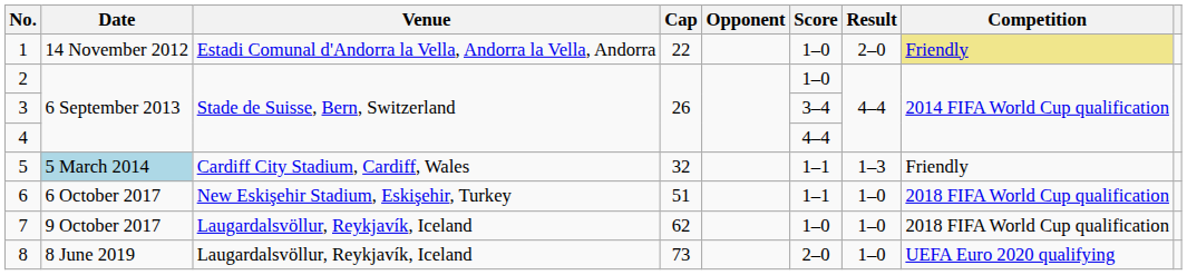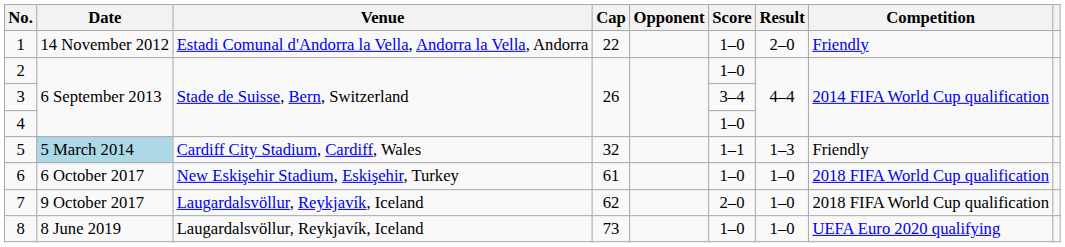 <table class="wikitable sortable">
 <tr>
 <th scope="col">No.</th>
 <th scope="col" data-sort-type="date">Date</th>
 <th scope="col">Venue</th>
 <th scope="col">Cap</th>
 <th scope="col">Opponent</th>
 <th scope="col">Score</th>
 <th scope="col">Result</th>
 <th scope="col">Competition</th>
 <th scope="col" class="unsortable"></th>
 </tr>
 <tr>
 <td align="center">1</td>
 <td>14 November 2012</td>
 <td><a href='#'>Estadi Comunal d'Andorra la Vella</a>, <a href='#'>Andorra la Vella</a>, Andorra</td>
 <td align="center">22</td>
 <td></td>
 <td align="center">1–0</td>
 <td align="center">2–0</td>
-<td style="background: khaki;"><a href='#'>Friendly</a></td>
+<td><a href='#'>Friendly</a></td>
 <td></td>
 </tr>
 <tr>
 <td align="center">2</td>
 <td rowspan="3">6 September 2013</td>
 <td rowspan="3"><a href='#'>Stade de Suisse</a>, <a href='#'>Bern</a>, Switzerland</td>
 <td rowspan=3 style="text-align:center;">26</td>
 <td rowspan="3"></td>
 <td align="center">1–0</td>
 <td rowspan=3 style="text-align:center;">4–4</td>
 <td rowspan="3"><a href='#'>2014 FIFA World Cup qualification</a></td>
 <td rowspan="3"></td>
 </tr>
 <tr>
 <td align="center">3</td>
 <td align="center">3–4</td>
 </tr>
 <tr>
 <td align="center">4</td>
-<td align="center">4–4</td>
+<td align="center">1–0</td>
 </tr>
 <tr>
 <td align="center">5</td>
 <td style="background: lightblue;">5 March 2014</td>
 <td><a href='#'>Cardiff City Stadium</a>, <a href='#'>Cardiff</a>, Wales</td>
 <td align="center">32</td>
 <td></td>
 <td align="center">1–1</td>
 <td align="center">1–3</td>
 <td>Friendly</td>
 <td></td>
 </tr>
 <tr>
 <td align="center">6</td>
 <td>6 October 2017</td>
 <td><a href='#'>New Eskişehir Stadium</a>, <a href='#'>Eskişehir</a>, Turkey</td>
-<td align="center">51</td>
+<td align="center">61</td>
 <td></td>
-<td align="center">1–1</td>
+<td align="center">1–0</td>
 <td align="center">1–0</td>
 <td><a href='#'>2018 FIFA World Cup qualification</a></td>
 <td></td>
 </tr>
 <tr>
 <td align="center">7</td>
 <td>9 October 2017</td>
 <td><a href='#'>Laugardalsvöllur</a>, <a href='#'>Reykjavík</a>, Iceland</td>
 <td align="center">62</td>
 <td></td>
-<td align="center">1–0</td>
+<td align="center">2–0</td>
 <td align="center">1–0</td>
 <td>2018 FIFA World Cup qualification</td>
 <td></td>
 </tr>
 <tr>
 <td align="center">8</td>
 <td>8 June 2019</td>
 <td>Laugardalsvöllur, Reykjavík, Iceland</td>
 <td align="center">73</td>
 <td></td>
-<td align="center">2–0</td>
+<td align="center">1–0</td>
 <td align="center">1–0</td>
 <td><a href='#'>UEFA Euro 2020 qualifying</a></td>
 <td></td>
 </tr>
 </table>
